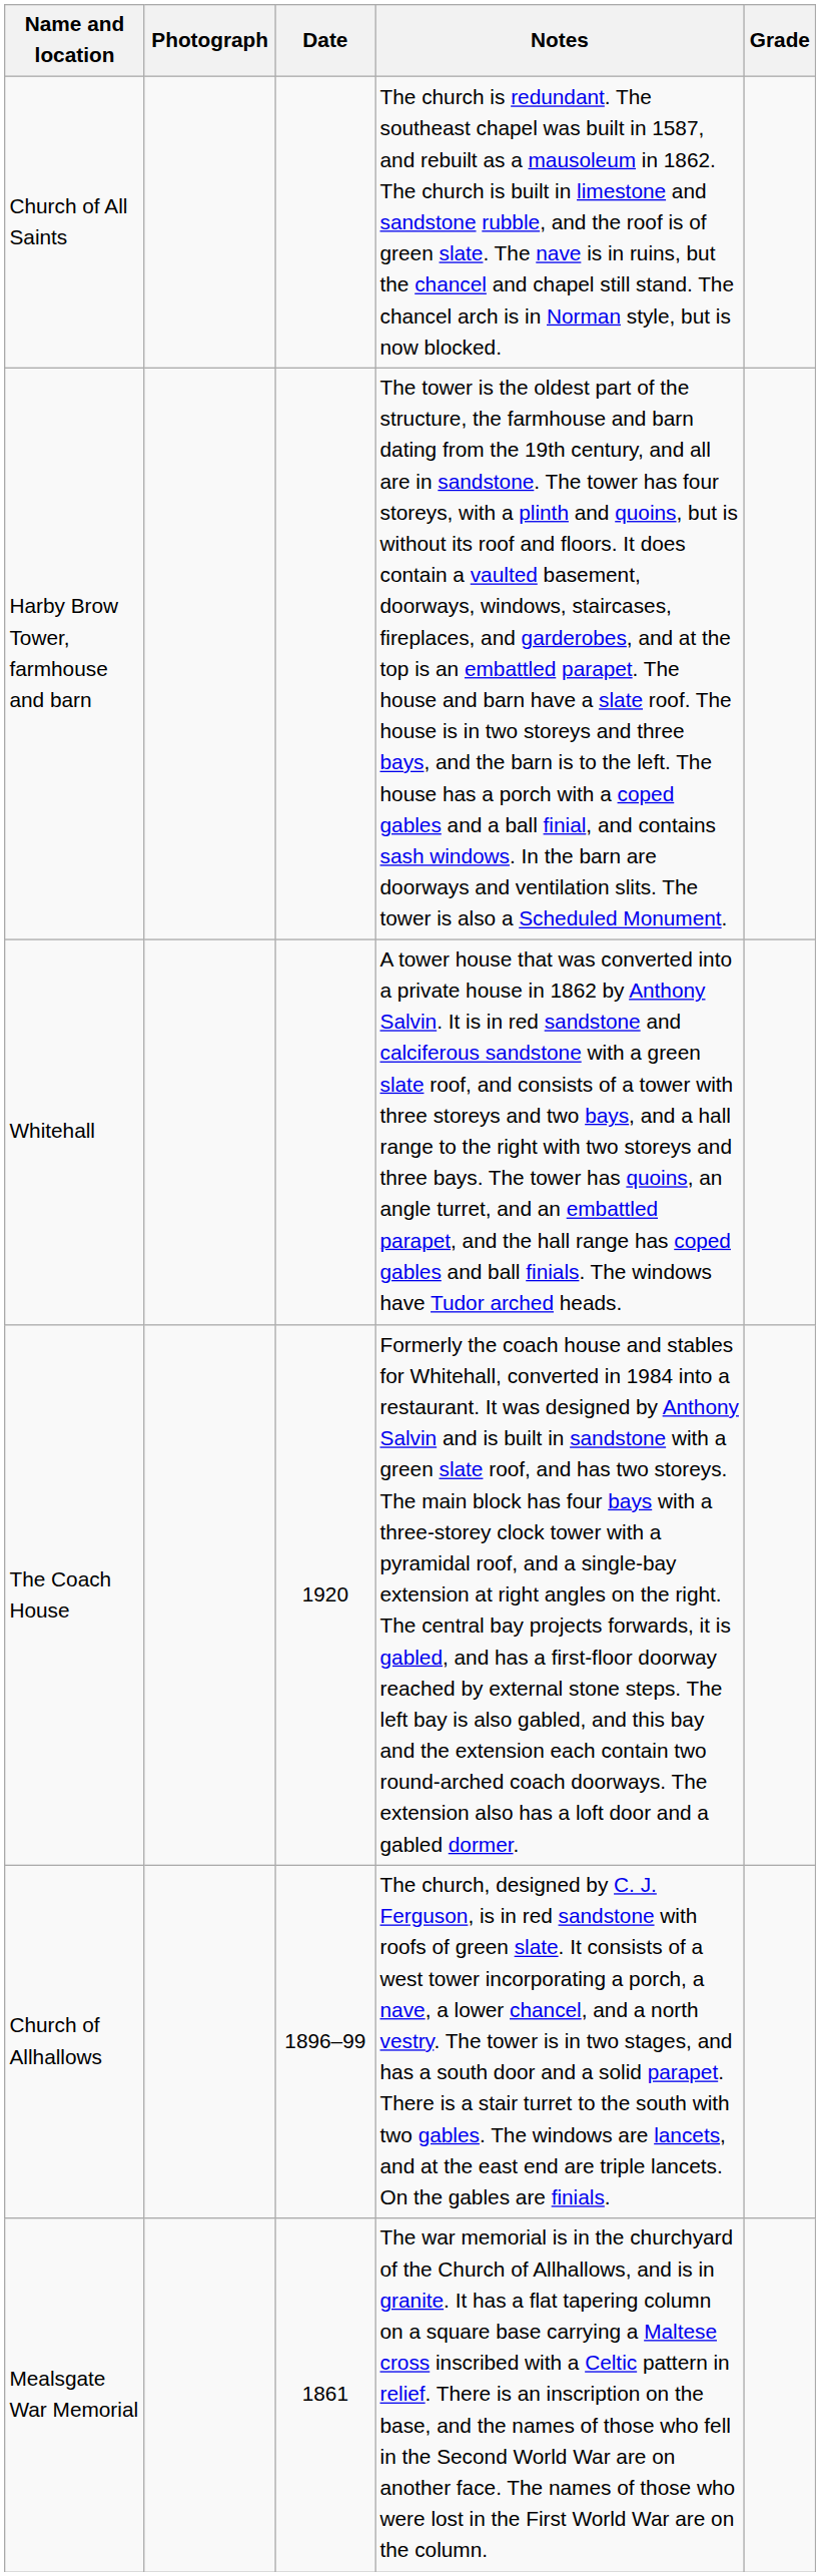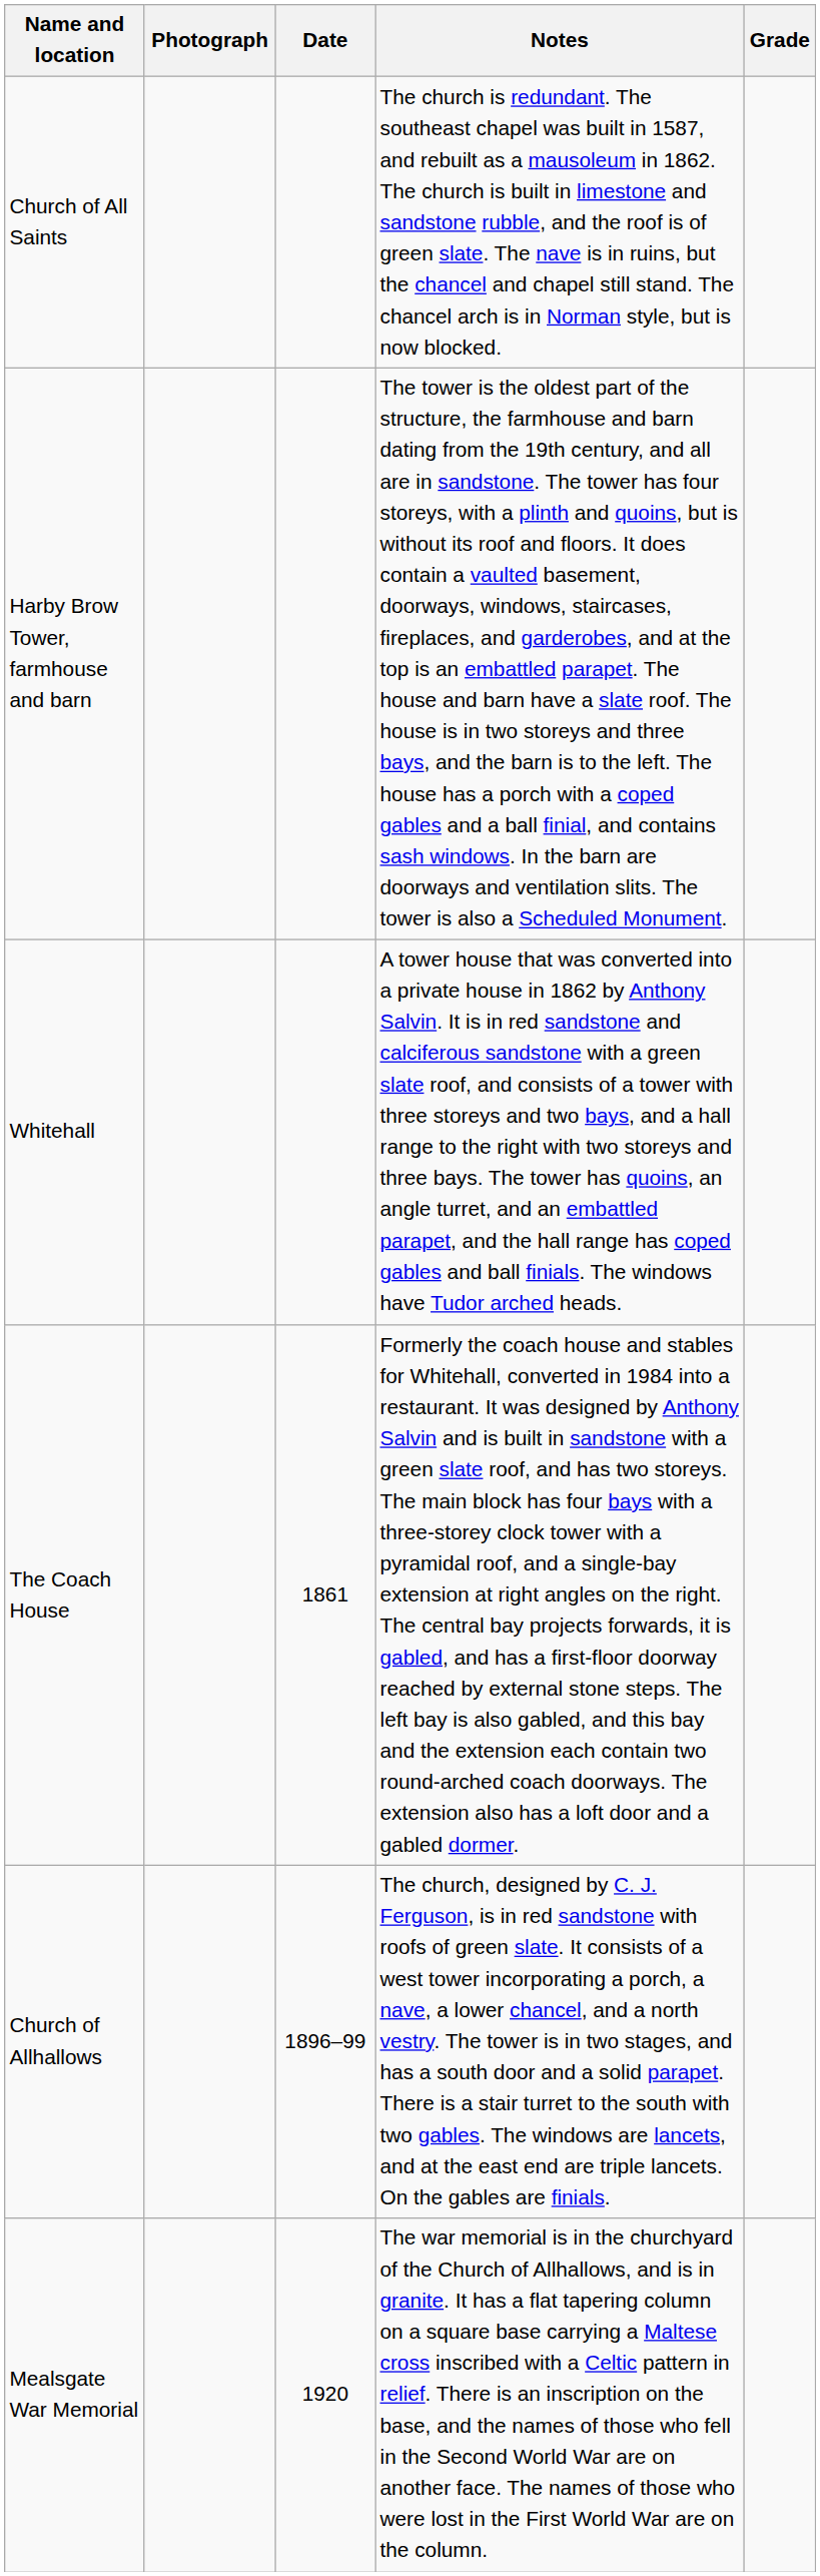 <table class="wikitable sortable plainrowheaders" style="width:100%;border:0px;text-align:left;line-height:150%;">
 <tr>
 <th scope="col"  style="width:150px">Name and location</th>
 <th scope="col"  style="width:100px" class="unsortable">Photograph</th>
 <th scope="col"  style="width:120px">Date</th>
 <th scope="col"  style="width:650px" class="unsortable">Notes</th>
 <th scope="col"  style="width:50px">Grade</th>
 </tr>
 <tr>
 <td>Church of All Saints<br><small></small></td>
 <td></td>
 <td align="center"></td>
 <td>The church is <a href='#'>redundant</a>.  The southeast chapel was built in 1587, and rebuilt as a <a href='#'>mausoleum</a> in 1862.  The church is built in <a href='#'>limestone</a> and <a href='#'>sandstone</a> <a href='#'>rubble</a>, and the roof is of green <a href='#'>slate</a>.  The <a href='#'>nave</a> is in ruins, but the <a href='#'>chancel</a> and chapel still stand.  The chancel arch is in <a href='#'>Norman</a> style, but is now blocked.</td>
 <td align="center" ></td>
 </tr>
 <tr>
 <td>Harby Brow Tower, farmhouse and barn<br><small></small></td>
 <td></td>
 <td align="center"></td>
 <td>The tower is the oldest part of the structure, the farmhouse and barn dating from the 19th century, and all are in <a href='#'>sandstone</a>.  The tower has four storeys, with a <a href='#'>plinth</a> and <a href='#'>quoins</a>, but is without its roof and floors.  It does contain a <a href='#'>vaulted</a> basement, doorways, windows, staircases, fireplaces, and <a href='#'>garderobes</a>, and at the top is an <a href='#'>embattled</a> <a href='#'>parapet</a>.  The house and barn have a <a href='#'>slate</a> roof.  The house is in two storeys and three <a href='#'>bays</a>, and the barn is to the left.  The house has a porch with a <a href='#'>coped</a> <a href='#'>gables</a> and a ball <a href='#'>finial</a>, and contains <a href='#'>sash windows</a>.  In the barn are doorways and ventilation slits.  The tower is also a <a href='#'>Scheduled Monument</a>.</td>
 <td align="center" ></td>
 </tr>
 <tr>
 <td>Whitehall<br><small></small></td>
 <td></td>
 <td align="center"></td>
 <td>A tower house that was converted into a private house in 1862 by <a href='#'>Anthony Salvin</a>.  It is in red <a href='#'>sandstone</a> and <a href='#'>calciferous sandstone</a> with a green <a href='#'>slate</a> roof, and consists of a tower with three storeys and two <a href='#'>bays</a>, and a hall range to the right with two storeys and three bays.  The tower has <a href='#'>quoins</a>, an angle turret, and an <a href='#'>embattled</a> <a href='#'>parapet</a>, and the hall range has <a href='#'>coped</a> <a href='#'>gables</a> and ball <a href='#'>finials</a>.  The windows have <a href='#'>Tudor arched</a> heads.</td>
 <td align="center" ></td>
 </tr>
 <tr>
 <td>The Coach House<br><small></small></td>
 <td></td>
-<td align="center">1920</td>
+<td align="center">1861</td>
 <td>Formerly the coach house and stables for Whitehall, converted in 1984 into a restaurant.  It was designed by <a href='#'>Anthony Salvin</a> and is built in <a href='#'>sandstone</a> with a green <a href='#'>slate</a> roof, and has two storeys.  The main block has four <a href='#'>bays</a> with a three-storey clock tower with a pyramidal roof, and a single-bay extension at right angles on the right.  The central bay projects forwards, it is <a href='#'>gabled</a>, and has a first-floor doorway reached by external stone steps.  The left bay is also gabled, and this bay and the extension each contain two round-arched coach doorways.  The extension also has a loft door and a gabled <a href='#'>dormer</a>.</td>
 <td align="center" ></td>
 </tr>
 <tr>
 <td>Church of Allhallows<br><small></small></td>
 <td></td>
 <td align="center">1896–99</td>
 <td>The church, designed by <a href='#'>C. J. Ferguson</a>, is in red <a href='#'>sandstone</a> with roofs of green <a href='#'>slate</a>.  It consists of a west tower incorporating a porch, a <a href='#'>nave</a>, a lower <a href='#'>chancel</a>, and a north <a href='#'>vestry</a>.  The tower is in two stages, and has a south door and a solid <a href='#'>parapet</a>.  There is a stair turret to the south with two <a href='#'>gables</a>.  The windows are <a href='#'>lancets</a>, and at the east end are triple lancets.  On the gables are <a href='#'>finials</a>.</td>
 <td align="center" ></td>
 </tr>
 <tr>
 <td>Mealsgate War Memorial<br><small></small></td>
 <td></td>
-<td align="center">1861</td>
+<td align="center">1920</td>
 <td>The war memorial is in the churchyard of the Church of Allhallows, and is in <a href='#'>granite</a>.  It has a flat tapering column on a square base carrying a <a href='#'>Maltese cross</a> inscribed with a <a href='#'>Celtic</a> pattern in <a href='#'>relief</a>.  There is an inscription on the base, and the names of those who fell in the Second World War are on another face.  The names of those who were lost in the First World War are on the column.</td>
 <td align="center" ></td>
 </tr>
 <tr>
 </tr>
 </table>
